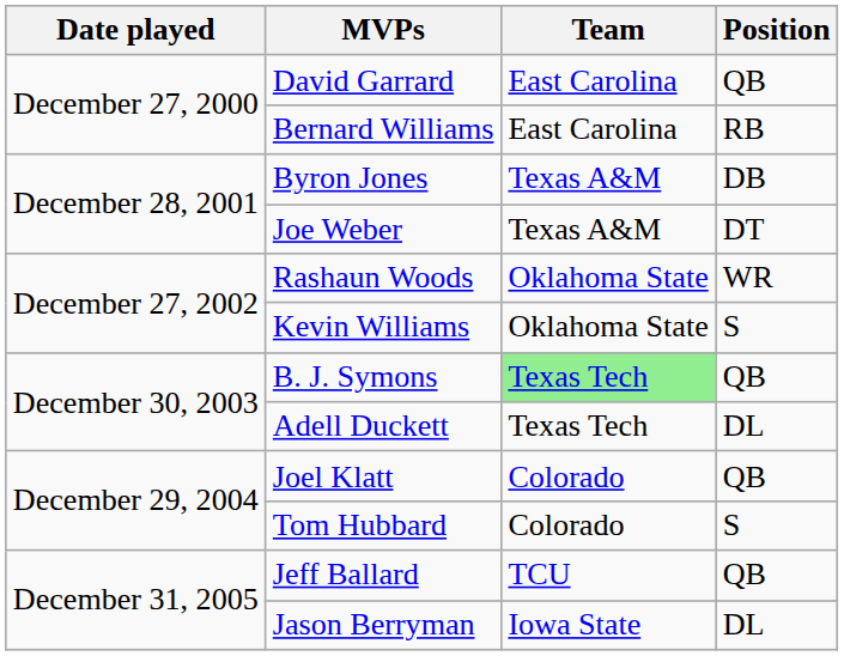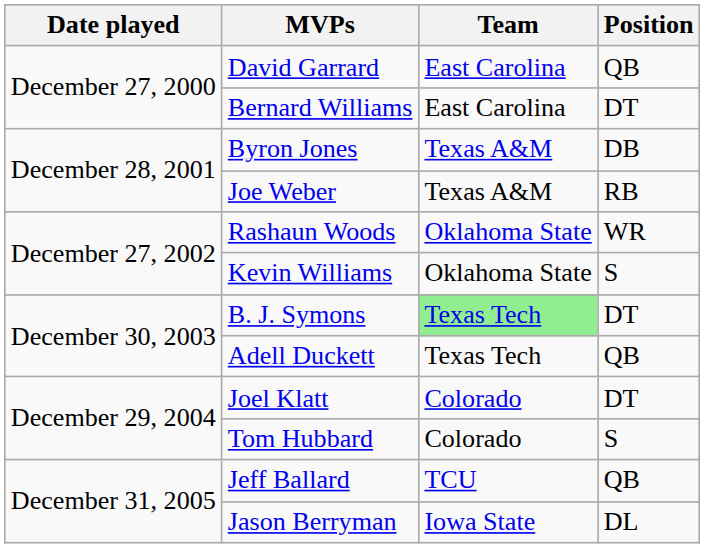 <table class="wikitable">
 <tr>
 <th>Date played</th>
 <th>MVPs</th>
 <th>Team</th>
 <th>Position</th>
 </tr>
 <tr>
 <td rowspan = "2">December 27, 2000</td>
 <td><a href='#'>David Garrard</a></td>
 <td><a href='#'>East Carolina</a></td>
 <td>QB</td>
 </tr>
 <tr>
 <td><a href='#'>Bernard Williams</a></td>
 <td>East Carolina</td>
-<td>RB</td>
+<td>DT</td>
 </tr>
 <tr>
 <td rowspan = "2">December 28, 2001</td>
 <td><a href='#'>Byron Jones</a></td>
 <td><a href='#'>Texas A&M</a></td>
 <td>DB</td>
 </tr>
 <tr>
 <td><a href='#'>Joe Weber</a></td>
 <td>Texas A&M</td>
-<td>DT</td>
+<td>RB</td>
 </tr>
 <tr>
 <td rowspan = "2">December 27, 2002</td>
 <td><a href='#'>Rashaun Woods</a></td>
 <td><a href='#'>Oklahoma State</a></td>
 <td>WR</td>
 </tr>
 <tr>
 <td><a href='#'>Kevin Williams</a></td>
 <td>Oklahoma State</td>
 <td>S</td>
 </tr>
 <tr>
 <td rowspan = "2">December 30, 2003</td>
 <td><a href='#'>B. J. Symons</a></td>
 <td style="background: lightgreen;"><a href='#'>Texas Tech</a></td>
-<td>QB</td>
+<td>DT</td>
 </tr>
 <tr>
 <td><a href='#'>Adell Duckett</a></td>
 <td>Texas Tech</td>
-<td>DL</td>
+<td>QB</td>
 </tr>
 <tr>
 <td rowspan = "2">December 29, 2004</td>
 <td><a href='#'>Joel Klatt</a></td>
 <td><a href='#'>Colorado</a></td>
-<td>QB</td>
+<td>DT</td>
 </tr>
 <tr>
 <td><a href='#'>Tom Hubbard</a></td>
 <td>Colorado</td>
 <td>S</td>
 </tr>
 <tr>
 <td rowspan = "2">December 31, 2005</td>
 <td><a href='#'>Jeff Ballard</a></td>
 <td><a href='#'>TCU</a></td>
 <td>QB</td>
 </tr>
 <tr>
 <td><a href='#'>Jason Berryman</a></td>
 <td><a href='#'>Iowa State</a></td>
 <td>DL</td>
 </tr>
 </table>
